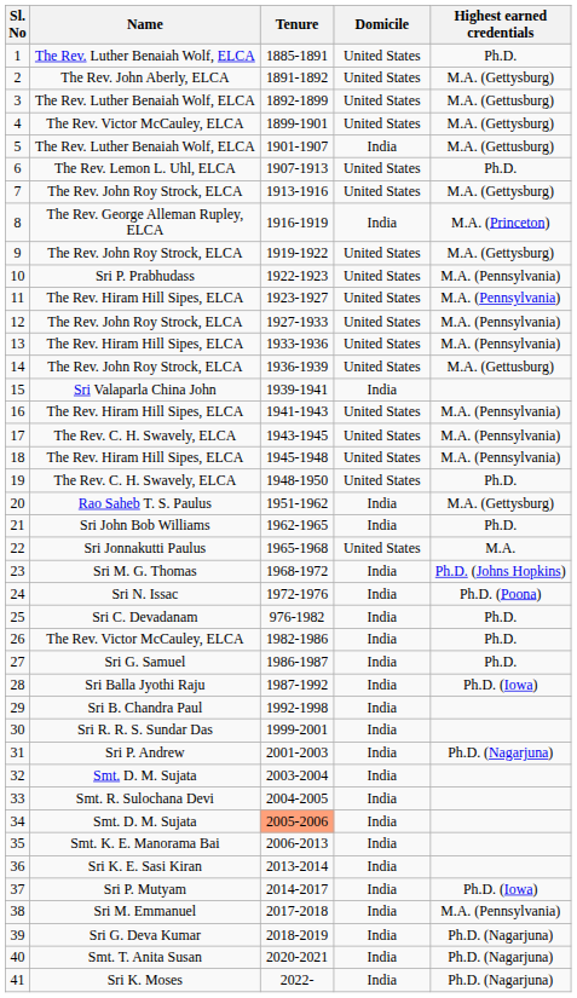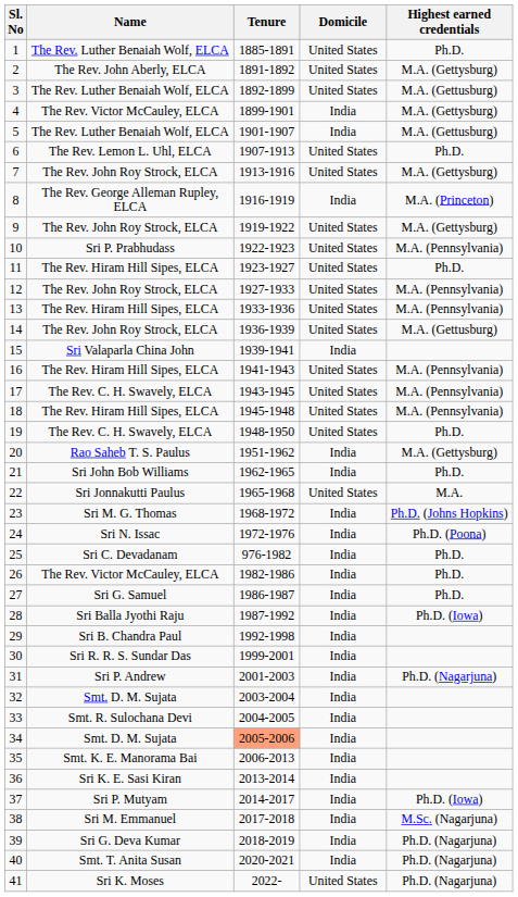 <table class="wikitable sortable" style="text-align:center">
 <tr style="background:#cccccc">
 <th scope="col" style="width: 20px;">Sl. No</th>
 <th scope="col" style="width: 250px;">Name</th>
 <th scope="col" style="width: 75px;">Tenure</th>
 <th scope="col" style="width: 100px;">Domicile</th>
 <th scope="col" style="width: 150px;">Highest earned credentials</th>
 </tr>
 <tr>
 <td>1</td>
 <td><a href='#'>The Rev.</a> Luther Benaiah Wolf, <a href='#'>ELCA</a></td>
 <td>1885-1891</td>
 <td>United States</td>
 <td>Ph.D.</td>
 </tr>
 <tr>
 <td>2</td>
 <td>The Rev. John Aberly, ELCA</td>
 <td>1891-1892</td>
 <td>United States</td>
 <td>M.A. (Gettysburg)</td>
 </tr>
 <tr>
 <td>3</td>
 <td>The Rev. Luther Benaiah Wolf, ELCA</td>
 <td>1892-1899</td>
 <td>United States</td>
 <td>M.A. (Gettusburg)</td>
 </tr>
 <tr>
 <td>4</td>
 <td>The Rev. Victor McCauley, ELCA</td>
 <td>1899-1901</td>
-<td>United States</td>
+<td>India</td>
 <td>M.A. (Gettysburg)</td>
 </tr>
 <tr>
 <td>5</td>
 <td>The Rev. Luther Benaiah Wolf, ELCA</td>
 <td>1901-1907</td>
 <td>India</td>
 <td>M.A. (Gettusburg)</td>
 </tr>
 <tr>
 <td>6</td>
 <td>The Rev. Lemon L. Uhl, ELCA</td>
 <td>1907-1913</td>
 <td>United States</td>
 <td>Ph.D.</td>
 </tr>
 <tr>
 <td>7</td>
 <td>The Rev. John Roy Strock, ELCA</td>
 <td>1913-1916</td>
 <td>United States</td>
 <td>M.A. (Gettysburg)</td>
 </tr>
 <tr>
 <td>8</td>
 <td>The Rev. George Alleman Rupley, ELCA</td>
 <td>1916-1919</td>
 <td>India</td>
 <td>M.A. (<a href='#'>Princeton</a>)</td>
 </tr>
 <tr>
 <td>9</td>
 <td>The Rev. John Roy Strock, ELCA</td>
 <td>1919-1922</td>
 <td>United States</td>
 <td>M.A. (Gettysburg)</td>
 </tr>
 <tr>
 <td>10</td>
 <td>Sri P. Prabhudass</td>
 <td>1922-1923</td>
 <td>United States</td>
 <td>M.A. (Pennsylvania)</td>
 </tr>
 <tr>
 <td>11</td>
 <td>The Rev. Hiram Hill Sipes, ELCA</td>
 <td>1923-1927</td>
 <td>United States</td>
-<td>M.A. (<a href='#'>Pennsylvania</a>)</td>
+<td>Ph.D.</td>
 </tr>
 <tr>
 <td>12</td>
 <td>The Rev. John Roy Strock, ELCA</td>
 <td>1927-1933</td>
 <td>United States</td>
 <td>M.A. (Pennsylvania)</td>
 </tr>
 <tr>
 <td>13</td>
 <td>The Rev. Hiram Hill Sipes, ELCA</td>
 <td>1933-1936</td>
 <td>United States</td>
 <td>M.A. (Pennsylvania)</td>
 </tr>
 <tr>
 <td>14</td>
 <td>The Rev. John Roy Strock, ELCA</td>
 <td>1936-1939</td>
 <td>United States</td>
 <td>M.A. (Gettusburg)</td>
 </tr>
 <tr>
 <td>15</td>
 <td><a href='#'>Sri</a> Valaparla China John</td>
 <td>1939-1941</td>
 <td>India</td>
 <td></td>
 </tr>
 <tr>
 <td>16</td>
 <td>The Rev. Hiram Hill Sipes, ELCA</td>
 <td>1941-1943</td>
 <td>United States</td>
 <td>M.A. (Pennsylvania)</td>
 </tr>
 <tr>
 <td>17</td>
 <td>The Rev. C. H. Swavely, ELCA</td>
 <td>1943-1945</td>
 <td>United States</td>
 <td>M.A. (Pennsylvania)</td>
 </tr>
 <tr>
 <td>18</td>
 <td>The Rev. Hiram Hill Sipes, ELCA</td>
 <td>1945-1948</td>
 <td>United States</td>
 <td>M.A. (Pennsylvania)</td>
 </tr>
 <tr>
 <td>19</td>
 <td>The Rev. C. H. Swavely, ELCA</td>
 <td>1948-1950</td>
 <td>United States</td>
 <td>Ph.D.</td>
 </tr>
 <tr>
 <td>20</td>
 <td><a href='#'>Rao Saheb</a> T. S. Paulus</td>
 <td>1951-1962</td>
 <td>India</td>
 <td>M.A. (Gettysburg)</td>
 </tr>
 <tr>
 <td>21</td>
 <td>Sri John Bob Williams</td>
 <td>1962-1965</td>
 <td>India</td>
 <td>Ph.D.</td>
 </tr>
 <tr>
 <td>22</td>
 <td>Sri Jonnakutti Paulus</td>
 <td>1965-1968</td>
 <td>United States</td>
 <td>M.A.</td>
 </tr>
 <tr>
 <td>23</td>
 <td>Sri M. G. Thomas</td>
 <td>1968-1972</td>
 <td>India</td>
 <td><a href='#'>Ph.D.</a> (<a href='#'>Johns Hopkins</a>)</td>
 </tr>
 <tr>
 <td>24</td>
 <td>Sri N. Issac</td>
 <td>1972-1976</td>
 <td>India</td>
 <td>Ph.D. (<a href='#'>Poona</a>)</td>
 </tr>
 <tr>
 <td>25</td>
 <td>Sri C. Devadanam</td>
 <td>976-1982</td>
 <td>India</td>
 <td>Ph.D.</td>
 </tr>
 <tr>
 <td>26</td>
 <td>The Rev. Victor McCauley, ELCA</td>
 <td>1982-1986</td>
 <td>India</td>
 <td>Ph.D.</td>
 </tr>
 <tr>
 <td>27</td>
 <td>Sri G. Samuel</td>
 <td>1986-1987</td>
 <td>India</td>
 <td>Ph.D.</td>
 </tr>
 <tr>
 <td>28</td>
 <td>Sri Balla Jyothi Raju</td>
 <td>1987-1992</td>
 <td>India</td>
 <td>Ph.D. (<a href='#'>Iowa</a>)</td>
 </tr>
 <tr>
 <td>29</td>
 <td>Sri B. Chandra Paul</td>
 <td>1992-1998</td>
 <td>India</td>
 <td></td>
 </tr>
 <tr>
 <td>30</td>
 <td>Sri R. R. S. Sundar Das</td>
 <td>1999-2001</td>
 <td>India</td>
 <td></td>
 </tr>
 <tr>
 <td>31</td>
 <td>Sri P. Andrew</td>
 <td>2001-2003</td>
 <td>India</td>
 <td>Ph.D. (<a href='#'>Nagarjuna</a>)</td>
 </tr>
 <tr>
 <td>32</td>
 <td><a href='#'>Smt.</a> D. M. Sujata</td>
 <td>2003-2004</td>
 <td>India</td>
 <td></td>
 </tr>
 <tr>
 <td>33</td>
 <td>Smt. R. Sulochana Devi</td>
 <td>2004-2005</td>
 <td>India</td>
 <td></td>
 </tr>
 <tr>
 <td>34</td>
 <td>Smt. D. M. Sujata</td>
 <td style="background: lightsalmon;">2005-2006</td>
 <td>India</td>
 <td></td>
 </tr>
 <tr>
 <td>35</td>
 <td>Smt. K. E. Manorama Bai</td>
 <td>2006-2013</td>
 <td>India</td>
 <td></td>
 </tr>
 <tr>
 <td>36</td>
 <td>Sri K. E. Sasi Kiran</td>
 <td>2013-2014</td>
 <td>India</td>
 <td></td>
 </tr>
 <tr>
 <td>37</td>
 <td>Sri P. Mutyam</td>
 <td>2014-2017</td>
 <td>India</td>
 <td>Ph.D. (<a href='#'>Iowa</a>)</td>
 </tr>
 <tr>
 <td>38</td>
 <td>Sri M. Emmanuel</td>
 <td>2017-2018</td>
 <td>India</td>
-<td>M.A. (Pennsylvania)</td>
+<td><a href='#'>M.Sc.</a> (Nagarjuna)</td>
 </tr>
 <tr>
 <td>39</td>
 <td>Sri G. Deva Kumar</td>
 <td>2018-2019</td>
 <td>India</td>
 <td>Ph.D. (Nagarjuna)</td>
 </tr>
 <tr>
 <td>40</td>
 <td>Smt. T. Anita Susan</td>
 <td>2020-2021</td>
 <td>India</td>
 <td>Ph.D. (Nagarjuna)</td>
 </tr>
 <tr>
 <td>41</td>
 <td>Sri K. Moses</td>
 <td>2022-</td>
-<td>India</td>
+<td>United States</td>
 <td>Ph.D. (Nagarjuna)</td>
 </tr>
 </table>
